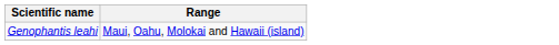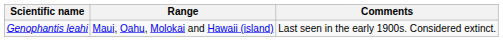 <table class="wikitable">
 <tr>
 <th>Scientific name</th>
 <th>Range</th>
+<th class="unsortable">Comments</th>
 </tr>
 <tr>
 <td><em><a href='#'>Genophantis leahi</a></em></td>
 <td><a href='#'>Maui</a>, <a href='#'>Oahu</a>, <a href='#'>Molokai</a> and <a href='#'>Hawaii (island)</a></td>
+<td>Last seen in the early 1900s. Considered extinct.</td>
 </tr>
 </table>
